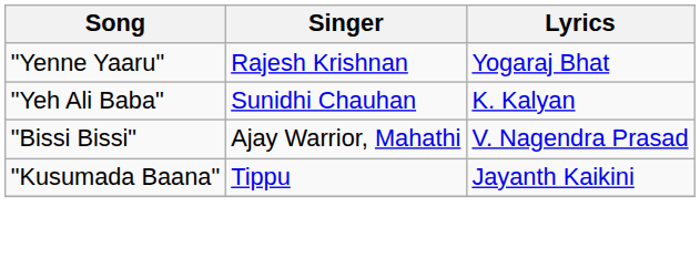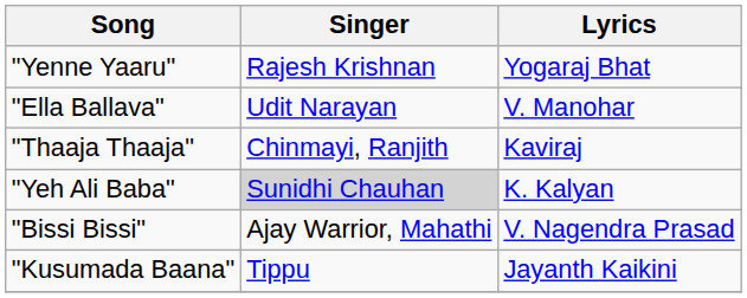 <table class="wikitable">
 <tr>
 <th>Song</th>
 <th>Singer</th>
 <th>Lyrics</th>
 </tr>
 <tr>
 <td>"Yenne Yaaru"</td>
 <td><a href='#'>Rajesh Krishnan</a></td>
 <td><a href='#'>Yogaraj Bhat</a></td>
 </tr>
 <tr>
+<td>"Ella Ballava"</td>
+<td><a href='#'>Udit Narayan</a></td>
+<td><a href='#'>V. Manohar</a></td>
+</tr>
+<tr>
+<td>"Thaaja Thaaja"</td>
+<td><a href='#'>Chinmayi</a>, <a href='#'>Ranjith</a></td>
+<td><a href='#'>Kaviraj</a></td>
+</tr>
+<tr>
 <td>"Yeh Ali Baba"</td>
-<td><a href='#'>Sunidhi Chauhan</a></td>
+<td style="background: lightgrey;"><a href='#'>Sunidhi Chauhan</a></td>
 <td><a href='#'>K. Kalyan</a></td>
 </tr>
 <tr>
 <td>"Bissi Bissi"</td>
 <td>Ajay Warrior, <a href='#'>Mahathi</a></td>
 <td><a href='#'>V. Nagendra Prasad</a></td>
 </tr>
 <tr>
 <td>"Kusumada Baana"</td>
 <td><a href='#'>Tippu</a></td>
 <td><a href='#'>Jayanth Kaikini</a></td>
 </tr>
 <tr>
 </tr>
 </table>
